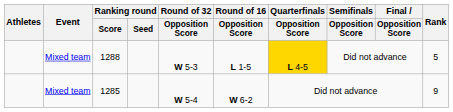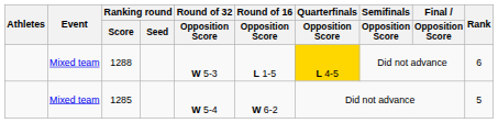 <table class="wikitable" style="font-size:90%;">
 <tr>
 <th rowspan="2">Athletes</th>
 <th rowspan="2">Event</th>
 <th colspan="2">Ranking round</th>
 <th>Round of 32</th>
 <th>Round of 16</th>
 <th>Quarterfinals</th>
 <th>Semifinals</th>
 <th>Final / </th>
 <th rowspan=2>Rank</th>
 </tr>
 <tr style="font-size:95%">
 <th>Score</th>
 <th>Seed</th>
 <th>Opposition<br>Score</th>
 <th>Opposition<br>Score</th>
 <th>Opposition<br>Score</th>
 <th>Opposition<br>Score</th>
 <th>Opposition<br>Score</th>
 </tr>
 <tr align=center>
 <td align=left> <br></td>
 <td><a href='#'>Mixed team</a></td>
 <td>1288</td>
 <td></td>
 <td><br> <br><strong>W</strong> 5-3</td>
 <td><br> <br><strong>L</strong> 1-5</td>
 <td style="background: gold;"><br> <br><strong>L</strong> 4-5</td>
 <td colspan="2">Did not advance</td>
-<td>5</td>
+<td>6</td>
 </tr>
 <tr align=center>
 <td align=left> <br> </td>
 <td><a href='#'>Mixed team</a></td>
 <td>1285</td>
 <td></td>
 <td><br> <br><strong>W</strong> 5-4</td>
 <td><br> <br><strong>W</strong> 6-2</td>
 <td colspan="3">Did not advance</td>
-<td>9</td>
+<td>5</td>
 </tr>
 </table>
